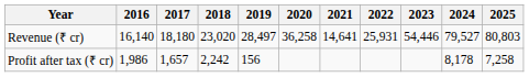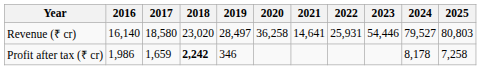 <table class="wikitable" style="text-align:left;">
 <tr>
 <th>Year</th>
 <th>2016</th>
 <th>2017</th>
 <th>2018</th>
 <th>2019</th>
 <th>2020</th>
 <th>2021</th>
 <th>2022</th>
 <th>2023</th>
 <th>2024</th>
 <th>2025</th>
 </tr>
 <tr>
 <td style="text-align:left;">Revenue (₹ cr)</td>
 <td>16,140</td>
-<td>18,180</td>
+<td>18,580</td>
 <td>23,020</td>
 <td>28,497</td>
 <td>36,258</td>
 <td>14,641</td>
 <td>25,931</td>
 <td>54,446</td>
 <td>79,527</td>
 <td>80,803</td>
 </tr>
 <tr>
 <td style="text-align:left;">Profit after tax (₹ cr)</td>
 <td>1,986</td>
-<td>1,657</td>
-<td>2,242</td>
-<td>156</td>
+<td>1,659</td>
+<td><strong>2,242</strong></td>
+<td>346</td>
 <td></td>
 <td></td>
 <td></td>
 <td></td>
 <td>8,178</td>
 <td>7,258</td>
 </tr>
 </table>
